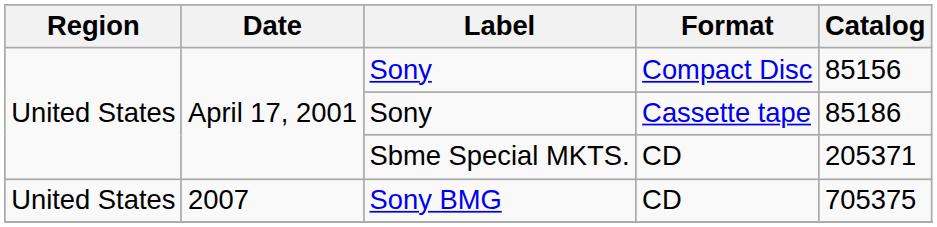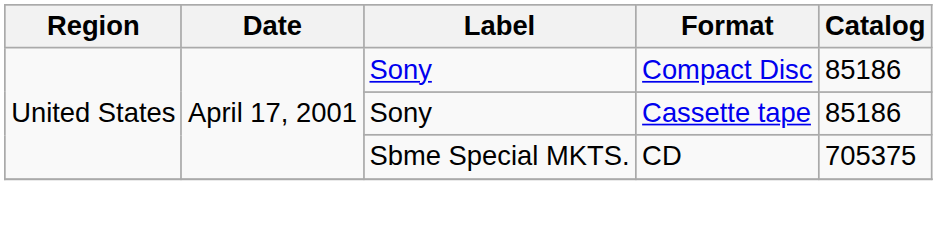 <table class="wikitable">
 <tr>
 <th>Region</th>
 <th>Date</th>
 <th>Label</th>
 <th>Format</th>
 <th>Catalog</th>
 </tr>
 <tr>
 <td rowspan="3">United States</td>
 <td rowspan="3">April 17, 2001</td>
 <td><a href='#'>Sony</a></td>
 <td><a href='#'>Compact Disc</a></td>
-<td>85156</td>
+<td>85186</td>
 </tr>
 <tr>
 <td>Sony</td>
 <td><a href='#'>Cassette tape</a></td>
 <td>85186</td>
 </tr>
 <tr>
 <td>Sbme Special MKTS.</td>
 <td>CD</td>
-<td>205371</td>
-</tr>
-<tr>
-<td>United States</td>
-<td>2007</td>
-<td><a href='#'>Sony BMG</a></td>
-<td>CD</td>
 <td>705375</td>
 </tr>
 <tr>
 </tr>
 </table>
